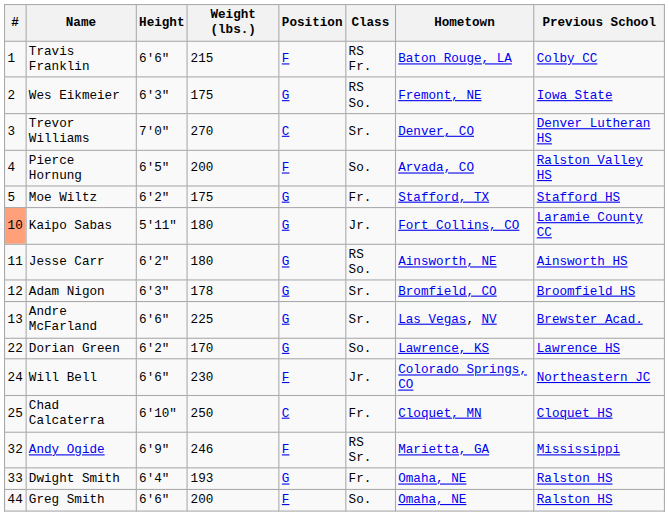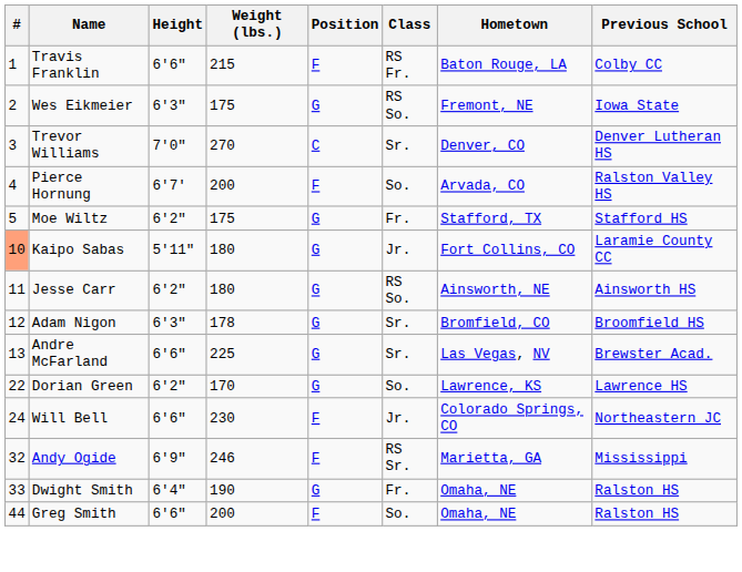 <table class="wikitable" style="font-size: 90%">
 <tr>
 <th>#</th>
 <th>Name</th>
 <th>Height</th>
 <th>Weight (lbs.)</th>
 <th>Position</th>
 <th>Class</th>
 <th>Hometown</th>
 <th>Previous School</th>
 </tr>
 <tr>
 <td>1</td>
 <td>Travis Franklin</td>
 <td>6'6"</td>
 <td>215</td>
 <td><a href='#'>F</a></td>
 <td>RS Fr.</td>
 <td><a href='#'>Baton Rouge, LA</a></td>
 <td><a href='#'>Colby CC</a></td>
 </tr>
 <tr>
 <td>2</td>
 <td>Wes Eikmeier</td>
 <td>6'3"</td>
 <td>175</td>
 <td><a href='#'>G</a></td>
 <td>RS So.</td>
 <td><a href='#'>Fremont, NE</a></td>
 <td><a href='#'>Iowa State</a></td>
 </tr>
 <tr>
 <td>3</td>
 <td>Trevor Williams</td>
 <td>7'0"</td>
 <td>270</td>
 <td><a href='#'>C</a></td>
 <td>Sr.</td>
 <td><a href='#'>Denver, CO</a></td>
 <td><a href='#'>Denver Lutheran HS</a></td>
 </tr>
 <tr>
 <td>4</td>
 <td>Pierce Hornung</td>
-<td>6'5"</td>
+<td>6'7'</td>
 <td>200</td>
 <td><a href='#'>F</a></td>
 <td>So.</td>
 <td><a href='#'>Arvada, CO</a></td>
 <td><a href='#'>Ralston Valley HS</a></td>
 </tr>
 <tr>
 <td>5</td>
 <td>Moe Wiltz</td>
 <td>6'2"</td>
 <td>175</td>
 <td><a href='#'>G</a></td>
 <td>Fr.</td>
 <td><a href='#'>Stafford, TX</a></td>
 <td><a href='#'>Stafford HS</a></td>
 </tr>
 <tr>
 <td style="background: lightsalmon;">10</td>
 <td>Kaipo Sabas</td>
 <td>5'11"</td>
 <td>180</td>
 <td><a href='#'>G</a></td>
 <td>Jr.</td>
 <td><a href='#'>Fort Collins, CO</a></td>
 <td><a href='#'>Laramie County CC</a></td>
 </tr>
 <tr>
 <td>11</td>
 <td>Jesse Carr</td>
 <td>6'2"</td>
 <td>180</td>
 <td><a href='#'>G</a></td>
 <td>RS So.</td>
 <td><a href='#'>Ainsworth, NE</a></td>
 <td><a href='#'>Ainsworth HS</a></td>
 </tr>
 <tr>
 <td>12</td>
 <td>Adam Nigon</td>
 <td>6'3"</td>
 <td>178</td>
 <td><a href='#'>G</a></td>
 <td>Sr.</td>
 <td><a href='#'>Bromfield, CO</a></td>
 <td><a href='#'>Broomfield HS</a></td>
 </tr>
 <tr>
 <td>13</td>
 <td>Andre McFarland</td>
 <td>6'6"</td>
 <td>225</td>
 <td><a href='#'>G</a></td>
 <td>Sr.</td>
 <td><a href='#'>Las Vegas</a>, <a href='#'>NV</a></td>
 <td><a href='#'>Brewster Acad.</a></td>
 </tr>
 <tr>
 <td>22</td>
 <td>Dorian Green</td>
 <td>6'2"</td>
 <td>170</td>
 <td><a href='#'>G</a></td>
 <td>So.</td>
 <td><a href='#'>Lawrence, KS</a></td>
 <td><a href='#'>Lawrence HS</a></td>
 </tr>
 <tr>
 <td>24</td>
 <td>Will Bell</td>
 <td>6'6"</td>
 <td>230</td>
 <td><a href='#'>F</a></td>
 <td>Jr.</td>
 <td><a href='#'>Colorado Springs, CO</a></td>
 <td><a href='#'>Northeastern JC</a></td>
 </tr>
 <tr>
-<td>25</td>
-<td>Chad Calcaterra</td>
-<td>6'10"</td>
-<td>250</td>
-<td><a href='#'>C</a></td>
-<td>Fr.</td>
-<td><a href='#'>Cloquet, MN</a></td>
-<td><a href='#'>Cloquet HS</a></td>
-</tr>
-<tr>
 <td>32</td>
 <td><a href='#'>Andy Ogide</a></td>
 <td>6'9"</td>
 <td>246</td>
 <td><a href='#'>F</a></td>
 <td>RS Sr.</td>
 <td><a href='#'>Marietta, GA</a></td>
 <td><a href='#'>Mississippi</a></td>
 </tr>
 <tr>
 <td>33</td>
 <td>Dwight Smith</td>
 <td>6'4"</td>
-<td>193</td>
+<td>190</td>
 <td><a href='#'>G</a></td>
 <td>Fr.</td>
 <td><a href='#'>Omaha, NE</a></td>
 <td><a href='#'>Ralston HS</a></td>
 </tr>
 <tr>
 <td>44</td>
 <td>Greg Smith</td>
 <td>6'6"</td>
 <td>200</td>
 <td><a href='#'>F</a></td>
 <td>So.</td>
 <td><a href='#'>Omaha, NE</a></td>
 <td><a href='#'>Ralston HS</a></td>
 </tr>
 </table>
